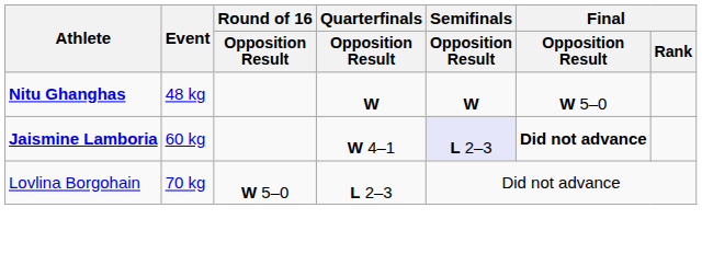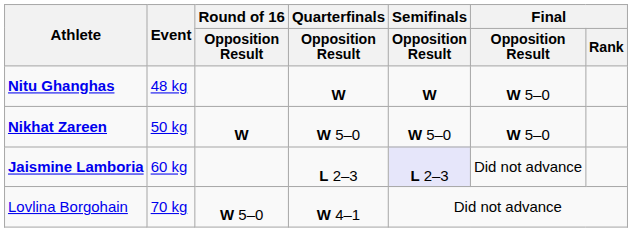 <table class=wikitable style="text-align:center; font-size:90%">
 <tr>
 <th rowspan="2">Athlete</th>
 <th rowspan="2">Event</th>
 <th>Round of 16</th>
 <th>Quarterfinals</th>
 <th>Semifinals</th>
 <th colspan=2>Final</th>
 </tr>
 <tr style="font-size:95%">
 <th>Opposition<br>Result</th>
 <th>Opposition<br>Result</th>
 <th>Opposition<br>Result</th>
 <th>Opposition<br>Result</th>
 <th>Rank</th>
 </tr>
 <tr>
 <td align=left><strong><a href='#'>Nitu Ghanghas</a></strong></td>
 <td align=left><a href='#'>48 kg</a></td>
 <td></td>
 <td><br><strong>W</strong> </td>
 <td><br><strong>W</strong> </td>
 <td><br><strong>W</strong> 5–0</td>
 <td></td>
 </tr>
 <tr>
+<td align=left><strong><a href='#'>Nikhat Zareen</a></strong></td>
+<td align=left><a href='#'>50 kg</a></td>
+<td><br><strong>W</strong> </td>
+<td><br><strong>W</strong> 5–0</td>
+<td><br><strong>W</strong> 5–0</td>
+<td><br><strong>W</strong> 5–0</td>
+<td></td>
+</tr>
+<tr>
 <td align=left><strong><a href='#'>Jaismine Lamboria</a></strong></td>
 <td align=left><a href='#'>60 kg</a></td>
 <td></td>
-<td><br><strong>W</strong> 4–1</td>
+<td><br><strong>L</strong> 2–3</td>
 <td style="background: lavender;"> <br><strong>L</strong> 2–3</td>
-<td><strong>Did not advance</strong></td>
+<td>Did not advance</td>
 <td></td>
 </tr>
 <tr>
 <td align=left><a href='#'>Lovlina Borgohain</a></td>
 <td align=left><a href='#'>70 kg</a></td>
 <td><br><strong>W</strong> 5–0</td>
-<td><br><strong>L</strong> 2–3</td>
+<td><br><strong>W</strong> 4–1</td>
 <td colspan=3>Did not advance</td>
 </tr>
 </table>
